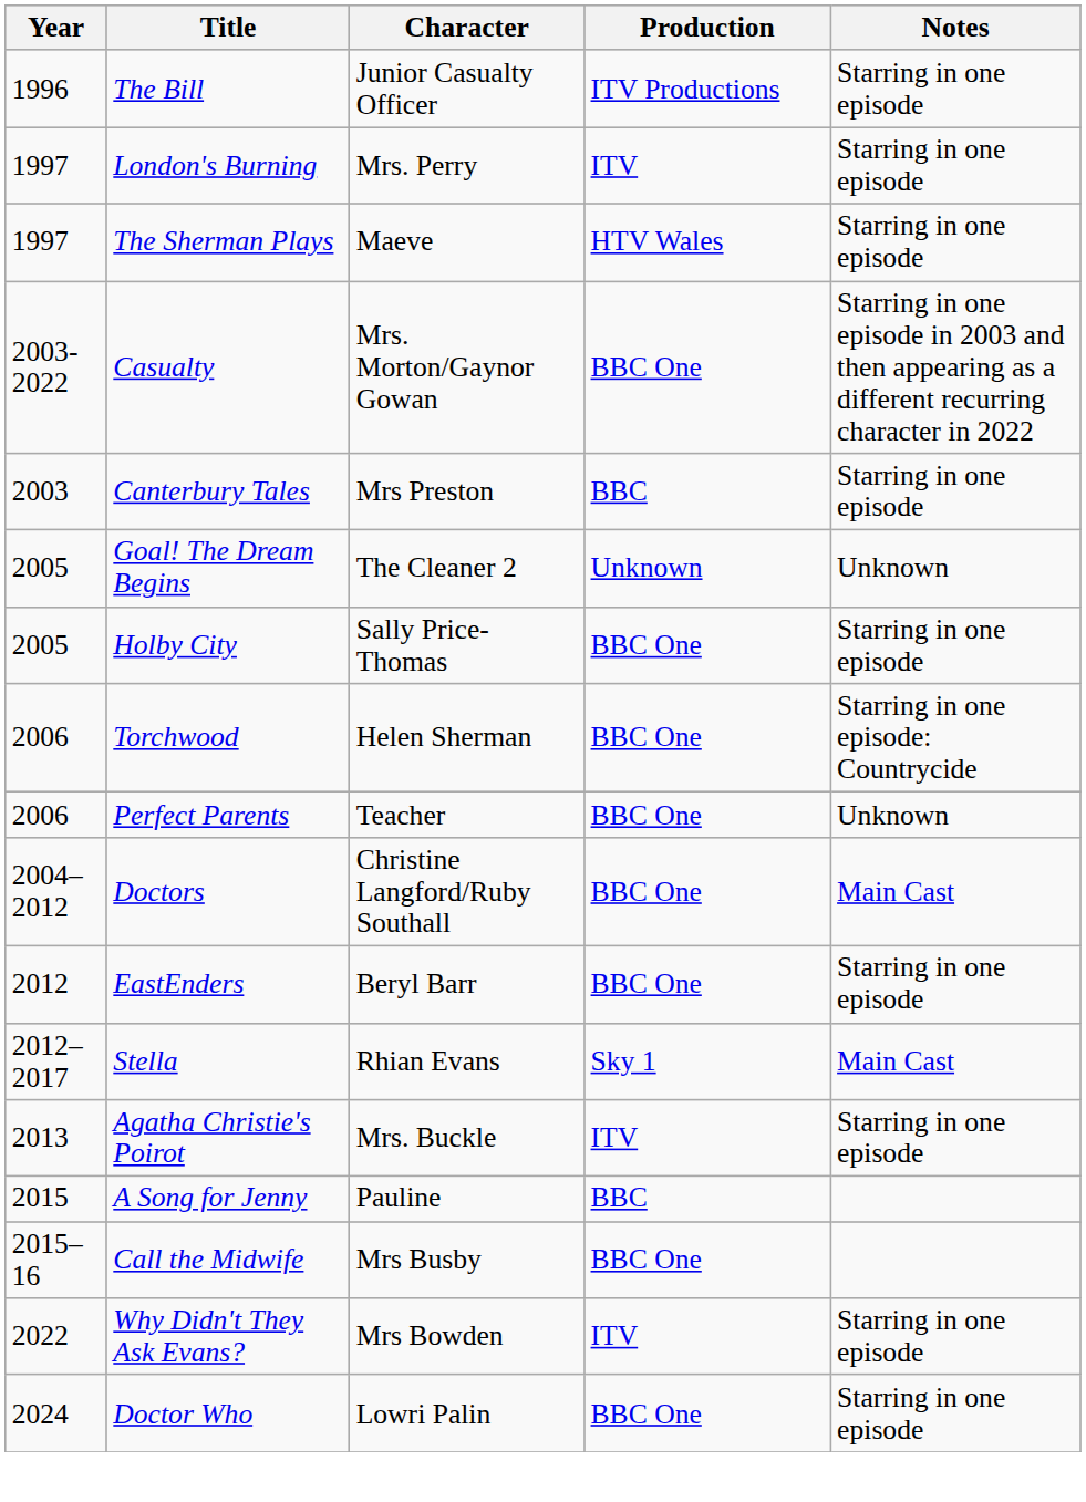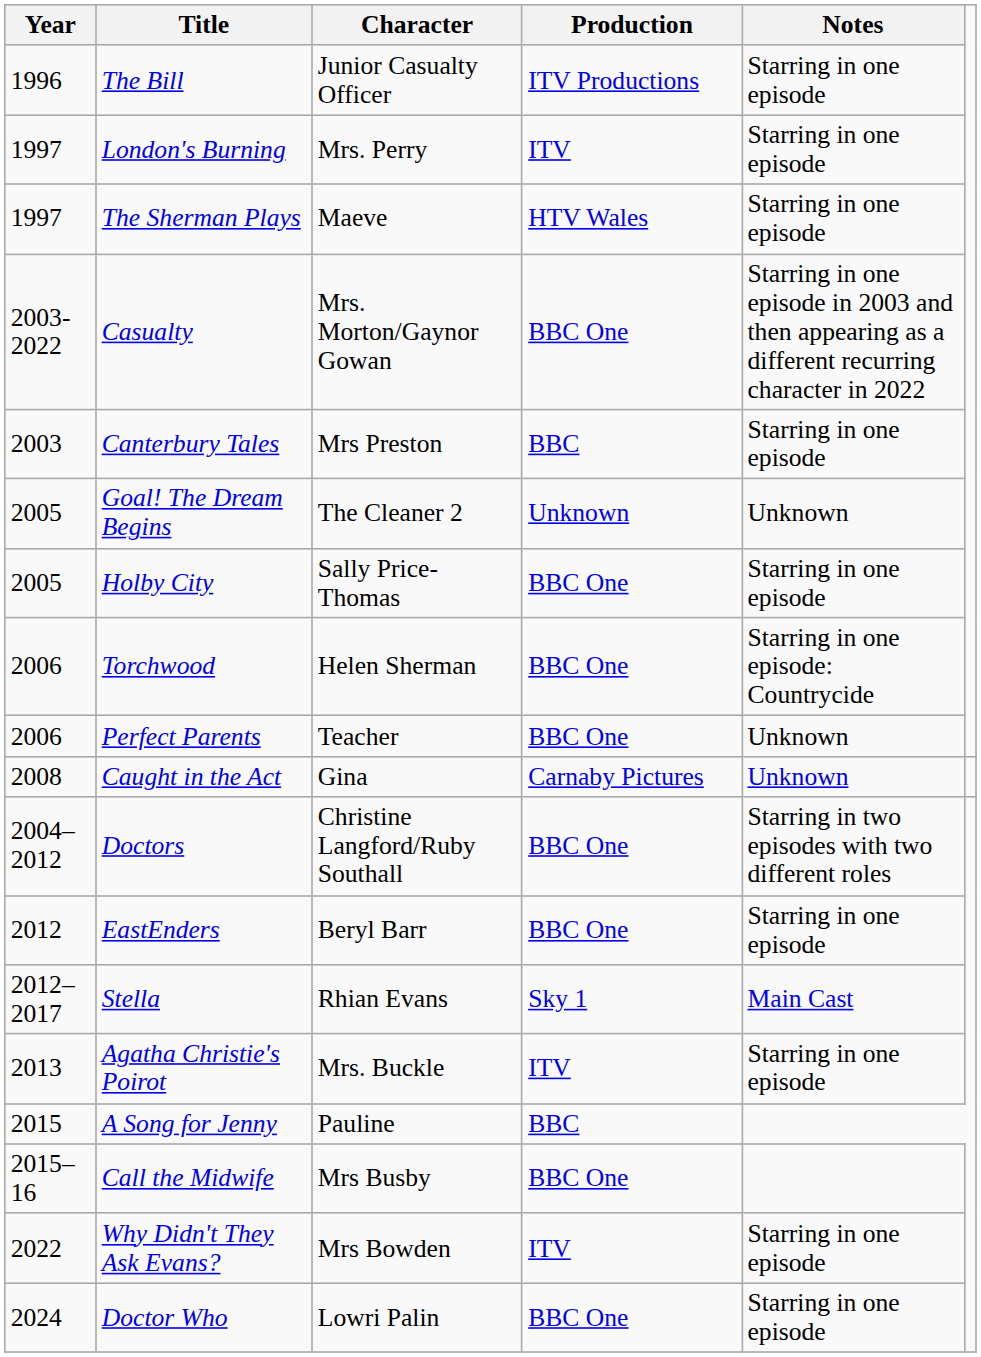 <table class="wikitable">
 <tr>
 <th scope="col" width="80">Year</th>
 <th scope="col" width="300">Title</th>
 <th scope="col" width="200">Character</th>
 <th scope="col" width="300">Production</th>
 <th scope="col" width="300">Notes</th>
 </tr>
 <tr>
 <td>1996</td>
 <td><em><a href='#'>The Bill</a></em></td>
 <td>Junior Casualty Officer</td>
 <td><a href='#'>ITV Productions</a></td>
 <td>Starring in one episode</td>
 </tr>
 <tr>
 <td>1997</td>
 <td><em><a href='#'>London's Burning</a></em></td>
 <td>Mrs. Perry</td>
 <td><a href='#'>ITV</a></td>
 <td>Starring in one episode</td>
 </tr>
 <tr>
 <td>1997</td>
 <td><em><a href='#'>The Sherman Plays</a></em></td>
 <td>Maeve</td>
 <td><a href='#'>HTV Wales</a></td>
 <td>Starring in one episode</td>
 </tr>
 <tr>
 <td>2003-2022</td>
 <td><em><a href='#'>Casualty</a></em></td>
 <td>Mrs. Morton/Gaynor Gowan</td>
 <td><a href='#'>BBC One</a></td>
 <td>Starring in one episode in 2003 and then appearing as a different recurring character in 2022</td>
 </tr>
 <tr>
 <td>2003</td>
 <td><em><a href='#'>Canterbury Tales</a></em></td>
 <td>Mrs Preston</td>
 <td><a href='#'>BBC</a></td>
 <td>Starring in one episode</td>
 </tr>
 <tr>
 <td>2005</td>
 <td><em><a href='#'>Goal! The Dream Begins</a></em></td>
 <td>The Cleaner 2</td>
 <td><a href='#'>Unknown</a></td>
 <td>Unknown</td>
 </tr>
 <tr>
 <td>2005</td>
 <td><em><a href='#'>Holby City</a></em></td>
 <td>Sally Price-Thomas</td>
 <td><a href='#'>BBC One</a></td>
 <td>Starring in one episode</td>
 </tr>
 <tr>
 <td>2006</td>
 <td><em><a href='#'>Torchwood</a></em></td>
 <td>Helen Sherman</td>
 <td><a href='#'>BBC One</a></td>
 <td>Starring in one episode: Countrycide</td>
 </tr>
 <tr>
 <td>2006</td>
 <td><em><a href='#'>Perfect Parents</a></em></td>
 <td>Teacher</td>
 <td><a href='#'>BBC One</a></td>
 <td>Unknown</td>
 </tr>
 <tr>
+<td>2008</td>
+<td><em><a href='#'>Caught in the Act</a></em></td>
+<td>Gina</td>
+<td><a href='#'>Carnaby Pictures</a></td>
+<td><a href='#'>Unknown</a></td>
+<td></td>
+</tr>
+<tr>
 <td>2004–2012</td>
 <td><em><a href='#'>Doctors</a></em></td>
 <td>Christine Langford/Ruby Southall</td>
 <td><a href='#'>BBC One</a></td>
-<td><a href='#'>Main Cast</a></td>
+<td>Starring in two episodes with two different roles</td>
 </tr>
 <tr>
 <td>2012</td>
 <td><em><a href='#'>EastEnders</a></em></td>
 <td>Beryl Barr</td>
 <td><a href='#'>BBC One</a></td>
 <td>Starring in one episode</td>
 </tr>
 <tr>
 <td>2012–2017</td>
 <td><em><a href='#'>Stella</a></em></td>
 <td>Rhian Evans</td>
 <td><a href='#'>Sky 1</a></td>
 <td><a href='#'>Main Cast</a></td>
 </tr>
 <tr>
 <td>2013</td>
 <td><em><a href='#'>Agatha Christie's Poirot</a></em></td>
 <td>Mrs. Buckle</td>
 <td><a href='#'>ITV</a></td>
 <td>Starring in one episode</td>
 </tr>
 <tr>
 <td>2015</td>
 <td><em><a href='#'>A Song for Jenny</a></em></td>
 <td>Pauline</td>
 <td><a href='#'>BBC</a></td>
 </tr>
 <tr>
 <td>2015–16</td>
 <td><em><a href='#'>Call the Midwife</a></em></td>
 <td>Mrs Busby</td>
 <td><a href='#'>BBC One</a></td>
 <td></td>
 </tr>
 <tr>
 <td>2022</td>
 <td><em><a href='#'>Why Didn't They Ask Evans?</a></em></td>
 <td>Mrs Bowden</td>
 <td><a href='#'>ITV</a></td>
 <td>Starring in one episode</td>
 </tr>
 <tr>
 <td>2024</td>
 <td><em><a href='#'>Doctor Who</a></em></td>
 <td>Lowri Palin</td>
 <td><a href='#'>BBC One</a></td>
 <td>Starring in one episode</td>
 </tr>
 </table>
